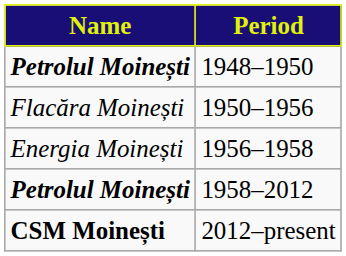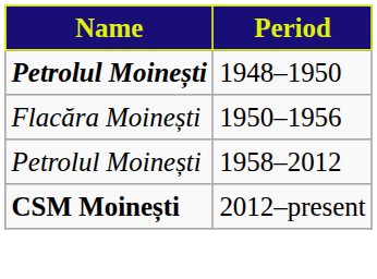 <table class="wikitable" style="font-size:95%; text-align: left;">
 <tr>
 <th style="background:#180e75;color:#e1f209;border:1px solid #e1f209;">Name </th>
 <th style="background:#180e75;color:#e1f209;border:1px solid #e1f209;">Period</th>
 </tr>
 <tr>
 <td><strong><em>Petrolul Moinești</em></strong></td>
 <td>1948–1950</td>
 </tr>
 <tr>
 <td><em>Flacăra Moinești</em></td>
 <td>1950–1956</td>
 </tr>
 <tr>
-<td><em>Energia Moinești</em></td>
-<td>1956–1958</td>
-</tr>
-<tr>
-<td><strong><em>Petrolul Moinești</em></strong></td>
+<td><em>Petrolul Moinești</em></td>
 <td>1958–2012</td>
 </tr>
 <tr>
 <td><strong>CSM Moinești</strong></td>
 <td>2012–present</td>
 </tr>
 </table>
